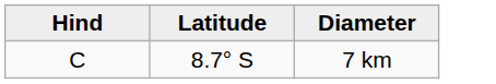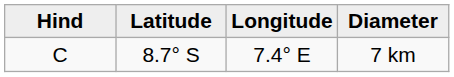 <table class="wikitable">
 <tr>
 <th width="25%" style="background:#eeeeee;">Hind</th>
 <th width="25%" style="background:#eeeeee;">Latitude</th>
+<th width="25%" style="background:#eeeeee;">Longitude</th>
 <th width="25%" style="background:#eeeeee;">Diameter</th>
 </tr>
 <tr>
 <td align="center">C</td>
 <td align="center">8.7° S</td>
+<td align="center">7.4° E</td>
 <td align="center">7 km</td>
 </tr>
 </table>
